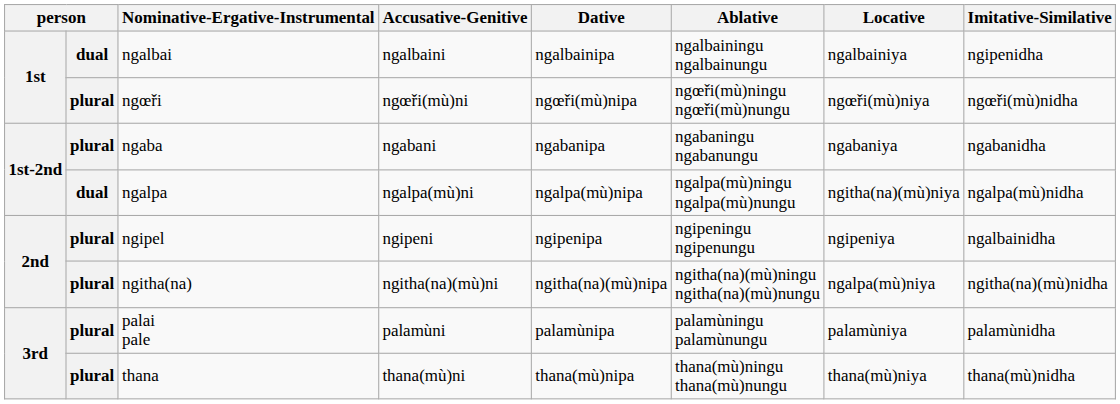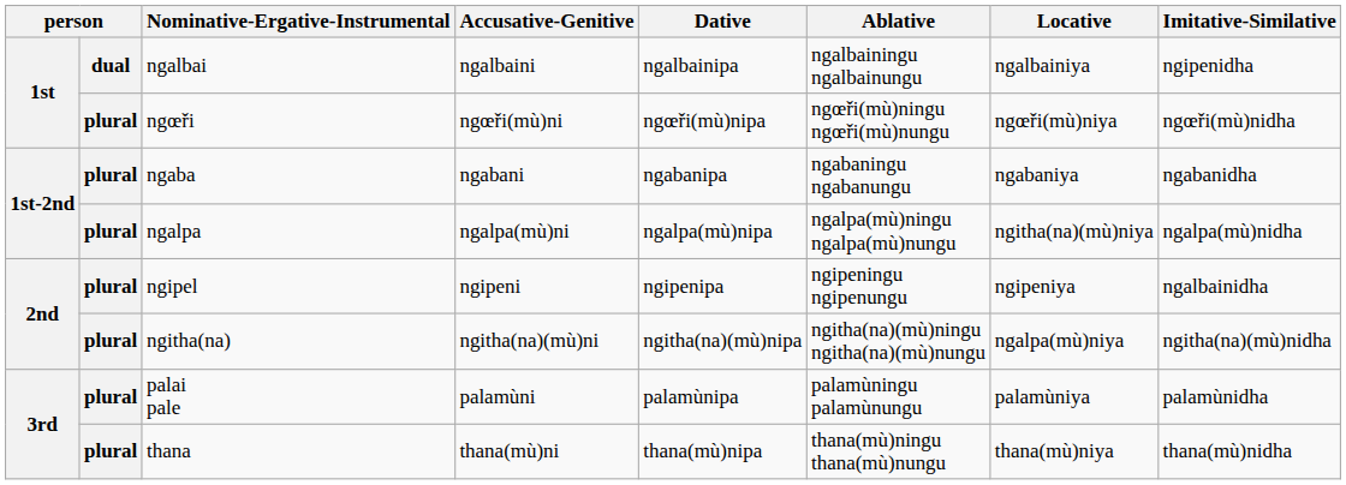 <table class="wikitable">
 <tr>
 <th colspan="2">person</th>
 <th>Nominative-Ergative-Instrumental</th>
 <th>Accusative-Genitive</th>
 <th>Dative</th>
 <th>Ablative</th>
 <th>Locative</th>
 <th>Imitative-Similative</th>
 </tr>
 <tr>
 <th rowspan="2">1st</th>
 <th>dual</th>
 <td>ngalbai</td>
 <td>ngalbaini</td>
 <td>ngalbainipa</td>
 <td>ngalbainingu<br>ngalbainungu</td>
 <td>ngalbainiya</td>
 <td>ngipenidha</td>
 </tr>
 <tr>
 <th>plural</th>
 <td>ngœři</td>
 <td>ngœři(mù)ni</td>
 <td>ngœři(mù)nipa</td>
 <td>ngœři(mù)ningu<br>ngœři(mù)nungu</td>
 <td>ngœři(mù)niya</td>
 <td>ngœři(mù)nidha</td>
 </tr>
 <tr>
 <th rowspan="2">1st-2nd</th>
 <th>plural</th>
 <td>ngaba</td>
 <td>ngabani</td>
 <td>ngabanipa</td>
 <td>ngabaningu<br>ngabanungu</td>
 <td>ngabaniya</td>
 <td>ngabanidha</td>
 </tr>
 <tr>
-<th>dual</th>
+<th>plural</th>
 <td>ngalpa</td>
 <td>ngalpa(mù)ni</td>
 <td>ngalpa(mù)nipa</td>
 <td>ngalpa(mù)ningu<br>ngalpa(mù)nungu</td>
 <td>ngitha(na)(mù)niya</td>
 <td>ngalpa(mù)nidha</td>
 </tr>
 <tr>
 <th rowspan="2">2nd</th>
 <th>plural</th>
 <td>ngipel</td>
 <td>ngipeni</td>
 <td>ngipenipa</td>
 <td>ngipeningu<br>ngipenungu</td>
 <td>ngipeniya</td>
 <td>ngalbainidha</td>
 </tr>
 <tr>
 <th>plural</th>
 <td>ngitha(na)</td>
 <td>ngitha(na)(mù)ni</td>
 <td>ngitha(na)(mù)nipa</td>
 <td>ngitha(na)(mù)ningu<br>ngitha(na)(mù)nungu</td>
 <td>ngalpa(mù)niya</td>
 <td>ngitha(na)(mù)nidha</td>
 </tr>
 <tr>
 <th rowspan="2">3rd</th>
 <th>plural</th>
 <td>palai<br>pale</td>
 <td>palamùni</td>
 <td>palamùnipa</td>
 <td>palamùningu<br>palamùnungu</td>
 <td>palamùniya</td>
 <td>palamùnidha</td>
 </tr>
 <tr>
 <th>plural</th>
 <td>thana</td>
 <td>thana(mù)ni</td>
 <td>thana(mù)nipa</td>
 <td>thana(mù)ningu<br>thana(mù)nungu</td>
 <td>thana(mù)niya</td>
 <td>thana(mù)nidha</td>
 </tr>
 </table>
